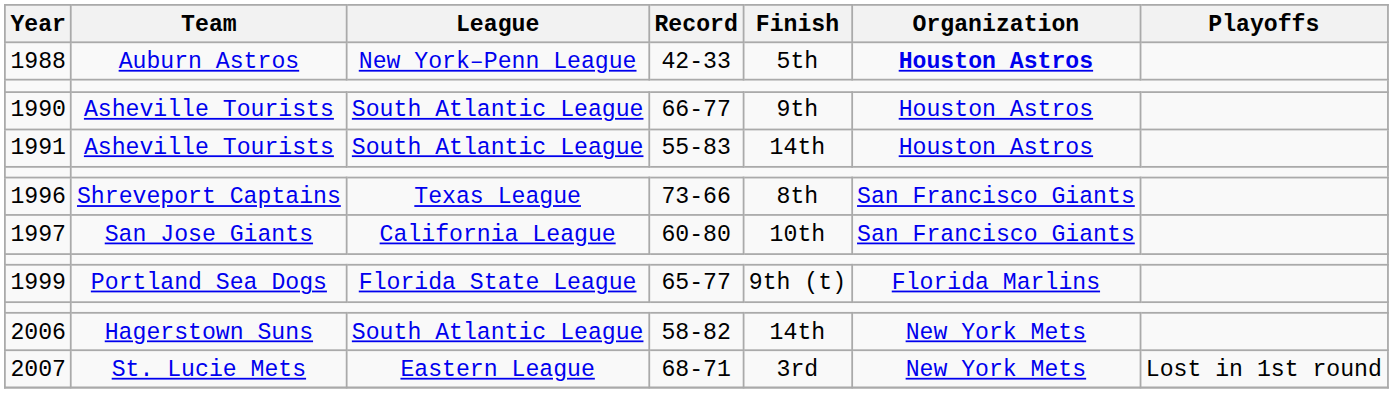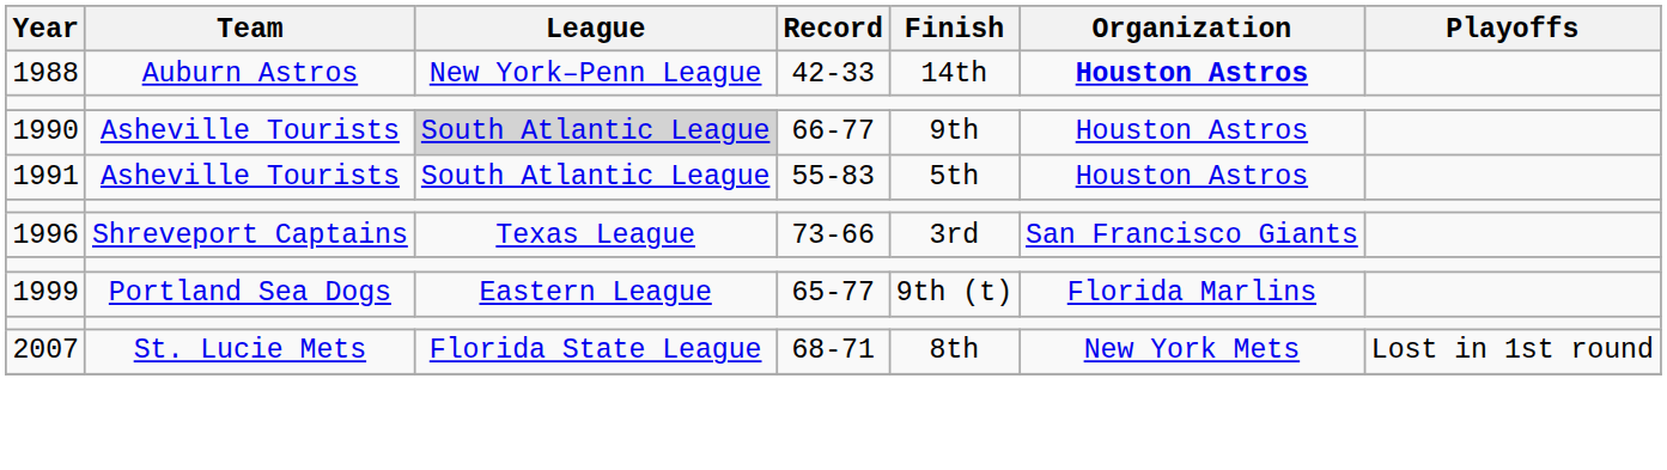 <table class="wikitable">
 <tr style="background: #F2F2F2;">
 <th>Year</th>
 <th>Team</th>
 <th>League</th>
 <th>Record</th>
 <th>Finish</th>
 <th>Organization</th>
 <th>Playoffs</th>
 </tr>
 <tr align=center>
 <td>1988</td>
 <td><a href='#'>Auburn Astros</a></td>
 <td><a href='#'>New York–Penn League</a></td>
 <td>42-33</td>
-<td>5th</td>
+<td>14th</td>
 <td><strong><a href='#'>Houston Astros</a></strong></td>
 <td></td>
 </tr>
 <tr align=center>
 <td></td>
 </tr>
 <tr align=center>
 <td>1990</td>
 <td><a href='#'>Asheville Tourists</a></td>
-<td><a href='#'>South Atlantic League</a></td>
+<td style="background: lightgrey;"><a href='#'>South Atlantic League</a></td>
 <td>66-77</td>
 <td>9th</td>
 <td><a href='#'>Houston Astros</a></td>
 <td></td>
 </tr>
 <tr align=center>
 <td>1991</td>
 <td><a href='#'>Asheville Tourists</a></td>
 <td><a href='#'>South Atlantic League</a></td>
 <td>55-83</td>
-<td>14th</td>
+<td>5th</td>
 <td><a href='#'>Houston Astros</a></td>
 <td></td>
 </tr>
 <tr align=center>
 <td></td>
 </tr>
 <tr align=center>
 <td>1996</td>
 <td><a href='#'>Shreveport Captains</a></td>
 <td><a href='#'>Texas League</a></td>
 <td>73-66</td>
-<td>8th</td>
-<td><a href='#'>San Francisco Giants</a></td>
-<td></td>
-</tr>
-<tr align=center>
-<td>1997</td>
-<td><a href='#'>San Jose Giants</a></td>
-<td><a href='#'>California League</a></td>
-<td>60-80</td>
-<td>10th</td>
+<td>3rd</td>
 <td><a href='#'>San Francisco Giants</a></td>
 <td></td>
 </tr>
 <tr align=center>
 <td></td>
 </tr>
 <tr align=center>
 <td>1999</td>
 <td><a href='#'>Portland Sea Dogs</a></td>
-<td><a href='#'>Florida State League</a></td>
+<td><a href='#'>Eastern League</a></td>
 <td>65-77</td>
 <td>9th (t)</td>
 <td><a href='#'>Florida Marlins</a></td>
 <td></td>
 </tr>
 <tr align=center>
 <td></td>
 </tr>
 <tr align=center>
-<td>2006</td>
-<td><a href='#'>Hagerstown Suns</a></td>
-<td><a href='#'>South Atlantic League</a></td>
-<td>58-82</td>
-<td>14th</td>
-<td><a href='#'>New York Mets</a></td>
-<td></td>
-</tr>
-<tr align=center>
 <td>2007</td>
 <td><a href='#'>St. Lucie Mets</a></td>
-<td><a href='#'>Eastern League</a></td>
+<td><a href='#'>Florida State League</a></td>
 <td>68-71</td>
-<td>3rd</td>
+<td>8th</td>
 <td><a href='#'>New York Mets</a></td>
 <td>Lost in 1st round</td>
 </tr>
 <tr align=center>
 </tr>
 </table>
